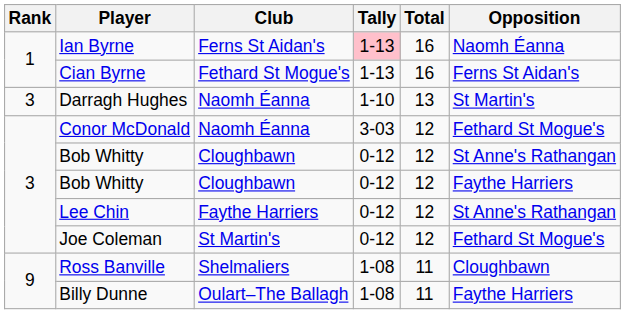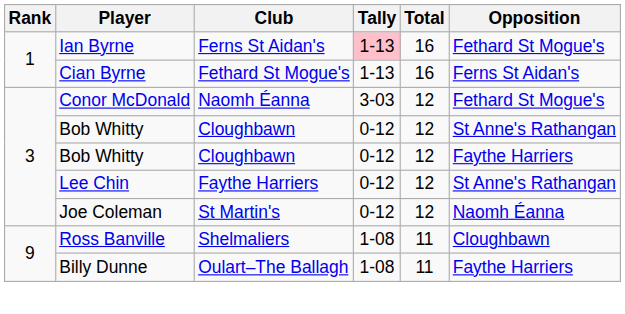 <table class="wikitable">
 <tr>
 <th>Rank</th>
 <th>Player</th>
 <th>Club</th>
 <th>Tally</th>
 <th>Total</th>
 <th>Opposition</th>
 </tr>
 <tr>
 <td rowspan="2" style="text-align:center;">1</td>
 <td><a href='#'>Ian Byrne</a></td>
 <td><a href='#'>Ferns St Aidan's</a></td>
 <td align=center style="background: pink;">1-13</td>
 <td align=center>16</td>
-<td><a href='#'>Naomh Éanna</a></td>
+<td><a href='#'>Fethard St Mogue's</a></td>
 </tr>
 <tr>
 <td><a href='#'>Cian Byrne</a></td>
 <td><a href='#'>Fethard St Mogue's</a></td>
 <td align=center>1-13</td>
 <td align=center>16</td>
 <td><a href='#'>Ferns St Aidan's</a></td>
-</tr>
-<tr>
-<td rowspan="1" style="text-align:center;">3</td>
-<td>Darragh Hughes</td>
-<td><a href='#'>Naomh Éanna</a></td>
-<td align=center>1-10</td>
-<td align=center>13</td>
-<td><a href='#'>St Martin's</a></td>
 </tr>
 <tr>
 <td rowspan="5" style="text-align:center;">3</td>
 <td><a href='#'>Conor McDonald</a></td>
 <td><a href='#'>Naomh Éanna</a></td>
 <td align=center>3-03</td>
 <td align=center>12</td>
 <td><a href='#'>Fethard St Mogue's</a></td>
 </tr>
 <tr>
 <td>Bob Whitty</td>
 <td><a href='#'>Cloughbawn</a></td>
 <td align=center>0-12</td>
 <td align=center>12</td>
 <td><a href='#'>St Anne's Rathangan</a></td>
 </tr>
 <tr>
 <td>Bob Whitty</td>
 <td><a href='#'>Cloughbawn</a></td>
 <td align=center>0-12</td>
 <td align=center>12</td>
 <td><a href='#'>Faythe Harriers</a></td>
 </tr>
 <tr>
 <td><a href='#'>Lee Chin</a></td>
 <td><a href='#'>Faythe Harriers</a></td>
 <td align=center>0-12</td>
 <td align=center>12</td>
 <td><a href='#'>St Anne's Rathangan</a></td>
 </tr>
 <tr>
 <td>Joe Coleman</td>
 <td><a href='#'>St Martin's</a></td>
 <td align=center>0-12</td>
 <td align=center>12</td>
-<td><a href='#'>Fethard St Mogue's</a></td>
+<td><a href='#'>Naomh Éanna</a></td>
 </tr>
 <tr>
 <td rowspan="2" style="text-align:center;">9</td>
 <td><a href='#'>Ross Banville</a></td>
 <td><a href='#'>Shelmaliers</a></td>
 <td align=center>1-08</td>
 <td align=center>11</td>
 <td><a href='#'>Cloughbawn</a></td>
 </tr>
 <tr>
 <td>Billy Dunne</td>
 <td><a href='#'>Oulart–The Ballagh</a></td>
 <td align=center>1-08</td>
 <td align=center>11</td>
 <td><a href='#'>Faythe Harriers</a></td>
 </tr>
 </table>
